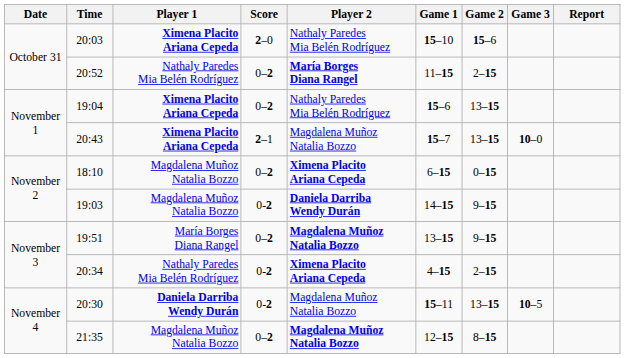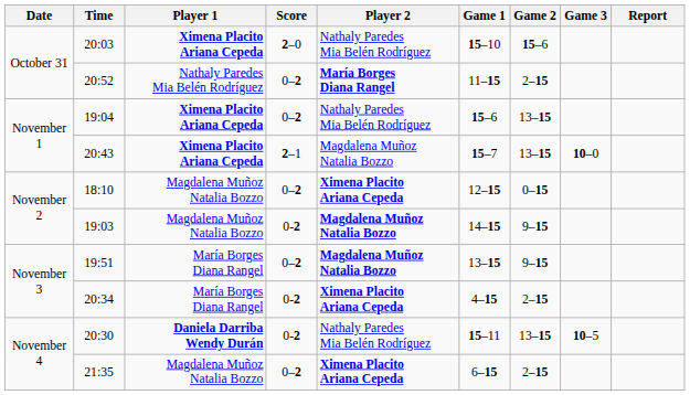 <table class="wikitable" style="font-size:90%; text-align:center">
 <tr>
 <th width="70">Date</th>
 <th width="50">Time</th>
 <th width="152">Player 1</th>
 <th width="50">Score</th>
 <th width="152">Player 2</th>
 <th width="50">Game 1</th>
 <th width="50">Game 2</th>
 <th width="50">Game 3</th>
 <th width="75">Report</th>
 </tr>
 <tr>
 <td rowspan="2">October 31</td>
 <td>20:03</td>
 <td align="right"><strong><a href='#'>Ximena Placito</a> <br><a href='#'>Ariana Cepeda</a> </strong></td>
 <td><strong>2</strong>–0</td>
 <td align="left"> <a href='#'>Nathaly Paredes</a><br> <a href='#'>Mia Belén Rodríguez</a></td>
 <td><strong>15</strong>–10</td>
 <td><strong>15</strong>–6</td>
 <td></td>
 <td></td>
 </tr>
 <tr>
 <td>20:52</td>
 <td align="right"><a href='#'>Nathaly Paredes</a> <br><a href='#'>Mia Belén Rodríguez</a> </td>
 <td>0–<strong>2</strong></td>
 <td align="left"><strong> <a href='#'>María Borges</a><br> <a href='#'>Diana Rangel</a></strong></td>
 <td>11–<strong>15</strong></td>
 <td>2–<strong>15</strong></td>
 <td></td>
 <td></td>
 </tr>
 <tr>
 <td rowspan="2">November 1</td>
 <td>19:04</td>
 <td align="right"><strong><a href='#'>Ximena Placito</a> <br><a href='#'>Ariana Cepeda</a> </strong></td>
 <td>0–<strong>2</strong></td>
 <td align="left"> <a href='#'>Nathaly Paredes</a><br> <a href='#'>Mia Belén Rodríguez</a></td>
 <td><strong>15</strong>–6</td>
 <td>13–<strong>15</strong></td>
 <td></td>
 <td></td>
 </tr>
 <tr>
 <td>20:43</td>
 <td align="right"><strong><a href='#'>Ximena Placito</a> <br><a href='#'>Ariana Cepeda</a> </strong></td>
 <td><strong>2</strong>–1</td>
 <td align="left"> <a href='#'>Magdalena Muñoz</a><br> <a href='#'>Natalia Bozzo</a></td>
 <td><strong>15</strong>–7</td>
 <td>13–<strong>15</strong></td>
 <td><strong>10</strong>–0</td>
 <td></td>
 </tr>
 <tr>
 <td rowspan="2">November 2</td>
 <td>18:10</td>
 <td align="right"><a href='#'>Magdalena Muñoz</a> <br><a href='#'>Natalia Bozzo</a> </td>
 <td>0–<strong>2</strong></td>
 <td align="left"><strong> <a href='#'>Ximena Placito</a><br> <a href='#'>Ariana Cepeda</a></strong></td>
-<td>6–<strong>15</strong></td>
+<td>12–<strong>15</strong></td>
 <td>0–<strong>15</strong></td>
 <td></td>
 <td></td>
 </tr>
 <tr>
 <td>19:03</td>
 <td align="right"><a href='#'>Magdalena Muñoz</a> <br><a href='#'>Natalia Bozzo</a> </td>
 <td>0-<strong>2</strong></td>
-<td align="left"><strong> <a href='#'>Daniela Darriba</a><br> <a href='#'>Wendy Durán</a></strong></td>
+<td align="left"><strong> <a href='#'>Magdalena Muñoz</a><br> <a href='#'>Natalia Bozzo</a></strong></td>
 <td>14–<strong>15</strong></td>
 <td>9–<strong>15</strong></td>
 <td></td>
 <td></td>
 </tr>
 <tr>
 <td rowspan="2">November 3</td>
 <td>19:51</td>
 <td align="right"><a href='#'>María Borges</a> <br><a href='#'>Diana Rangel</a> </td>
 <td>0–<strong>2</strong></td>
 <td align="left"><strong> <a href='#'>Magdalena Muñoz</a><br> <a href='#'>Natalia Bozzo</a></strong></td>
 <td>13–<strong>15</strong></td>
 <td>9–<strong>15</strong></td>
 <td></td>
 <td></td>
 </tr>
 <tr>
 <td>20:34</td>
-<td align="right"><a href='#'>Nathaly Paredes</a> <br><a href='#'>Mia Belén Rodríguez</a> </td>
+<td align="right"><a href='#'>María Borges</a> <br><a href='#'>Diana Rangel</a> </td>
 <td>0-<strong>2</strong></td>
 <td align="left"><strong> <a href='#'>Ximena Placito</a><br> <a href='#'>Ariana Cepeda</a></strong></td>
 <td>4–<strong>15</strong></td>
 <td>2–<strong>15</strong></td>
 <td></td>
 <td></td>
 </tr>
 <tr>
 <td rowspan="2">November 4</td>
 <td>20:30</td>
 <td align="right"><strong><a href='#'>Daniela Darriba</a> <br><a href='#'>Wendy Durán</a> </strong></td>
 <td>0-<strong>2</strong></td>
-<td align="left"> <a href='#'>Magdalena Muñoz</a><br> <a href='#'>Natalia Bozzo</a></td>
+<td align="left"> <a href='#'>Nathaly Paredes</a><br> <a href='#'>Mia Belén Rodríguez</a></td>
 <td><strong>15</strong>–11</td>
 <td>13–<strong>15</strong></td>
 <td><strong>10</strong>–5</td>
 <td></td>
 </tr>
 <tr>
 <td>21:35</td>
 <td align="right"><a href='#'>Magdalena Muñoz</a> <br><a href='#'>Natalia Bozzo</a> </td>
 <td>0–<strong>2</strong></td>
-<td align="left"><strong> <a href='#'>Magdalena Muñoz</a><br> <a href='#'>Natalia Bozzo</a></strong></td>
-<td>12–<strong>15</strong></td>
-<td>8–<strong>15</strong></td>
+<td align="left"><strong> <a href='#'>Ximena Placito</a><br> <a href='#'>Ariana Cepeda</a></strong></td>
+<td>6–<strong>15</strong></td>
+<td>2–<strong>15</strong></td>
 <td></td>
 <td></td>
 </tr>
 </table>
